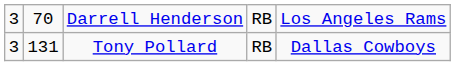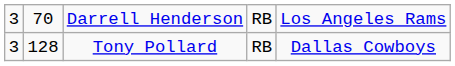 <table class="wikitable" style="text-align:center">
 <tr>
 <td>3</td>
 <td>70</td>
 <td><a href='#'>Darrell Henderson</a></td>
 <td>RB</td>
 <td><a href='#'>Los Angeles Rams</a></td>
 </tr>
 <tr>
 <td>3</td>
-<td>131</td>
+<td>128</td>
 <td><a href='#'>Tony Pollard</a></td>
 <td>RB</td>
 <td><a href='#'>Dallas Cowboys</a></td>
 </tr>
 </table>
